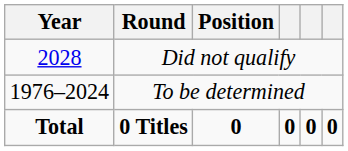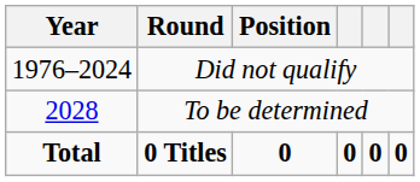 <table class="wikitable" style="text-align: center;">
 <tr>
 <th>Year</th>
 <th>Round</th>
 <th>Position</th>
 <th></th>
 <th></th>
 <th></th>
 </tr>
 <tr>
-<td> <a href='#'>2028</a></td>
+<td>1976–2024</td>
 <td colspan=5 rowspan=1><em>Did not qualify</em></td>
 </tr>
 <tr>
-<td>1976–2024</td>
+<td> <a href='#'>2028</a></td>
 <td colspan=5><em>To be determined</em></td>
 </tr>
 <tr>
 <td colspan=1><strong>Total</strong></td>
 <td><strong>0 Titles</strong></td>
 <td><strong>0</strong></td>
 <td><strong>0</strong></td>
 <td><strong>0</strong></td>
 <td><strong>0</strong></td>
 </tr>
 </table>
